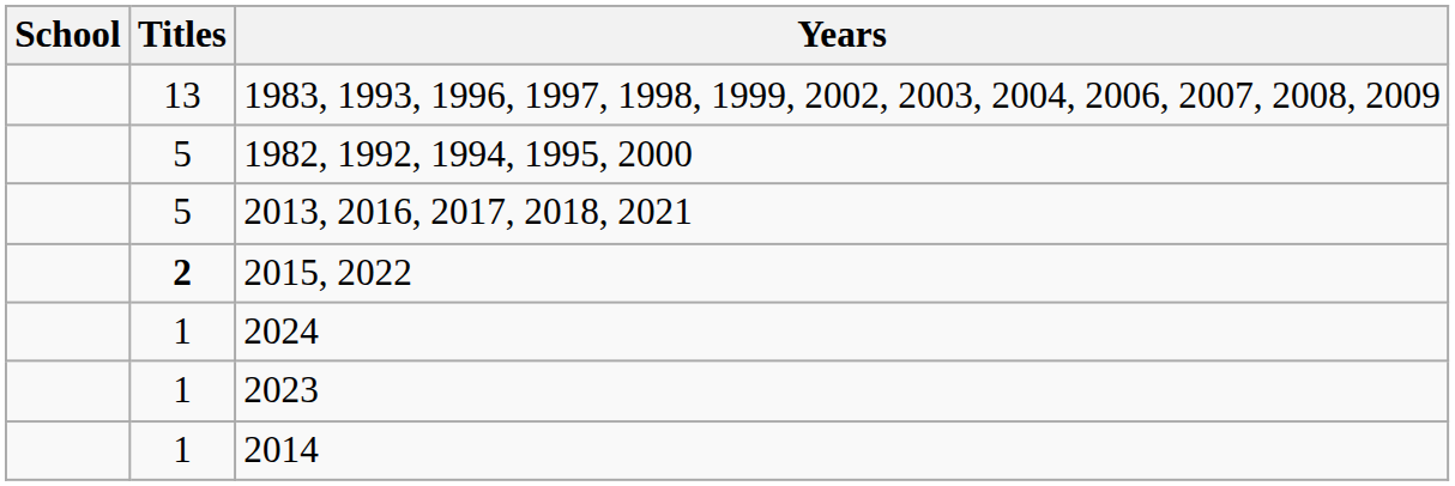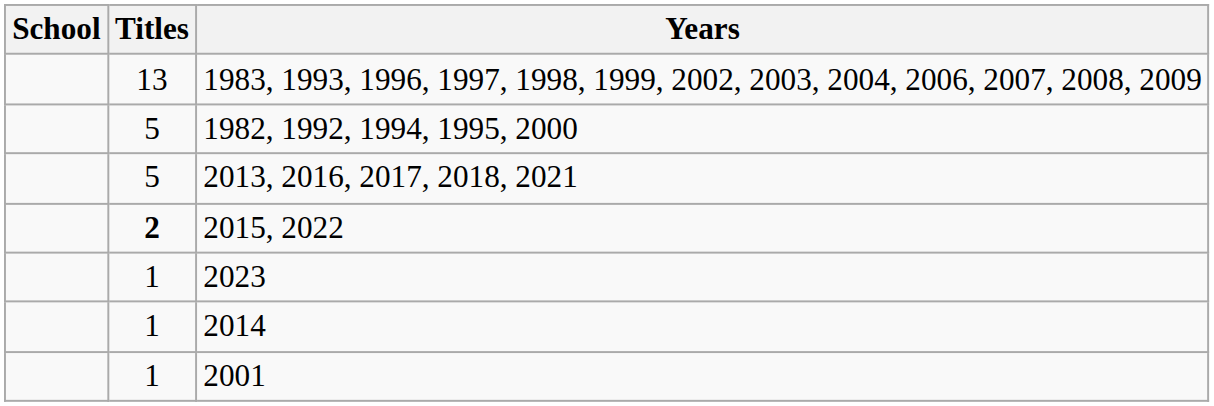 <table class="wikitable sortable" style=text-align:center>
 <tr>
 <th>School</th>
 <th>Titles</th>
 <th>Years</th>
 </tr>
 <tr>
 <td style=><strong></strong></td>
 <td>13</td>
 <td align=left>1983, 1993, 1996, 1997, 1998, 1999, 2002, 2003, 2004, 2006, 2007, 2008, 2009</td>
 </tr>
 <tr>
 <td style=><strong></strong></td>
 <td>5</td>
 <td align=left>1982, 1992, 1994, 1995, 2000</td>
 </tr>
 <tr>
 <td style=><strong></strong></td>
 <td>5</td>
 <td align=left>2013, 2016, 2017, 2018, 2021</td>
 </tr>
 <tr>
 <td style=><strong> </strong></td>
 <td><strong>2</strong></td>
 <td align=left>2015, 2022</td>
 </tr>
 <tr>
-<td style=><strong> </strong></td>
-<td>1</td>
-<td align=left>2024</td>
-</tr>
-<tr>
 <td style=><strong></strong></td>
 <td>1</td>
 <td align=left>2023</td>
 </tr>
 <tr>
 <td style=><strong></strong></td>
 <td>1</td>
 <td align=left>2014</td>
 </tr>
+<tr>
+<td style=><strong></strong></td>
+<td>1</td>
+<td align=left>2001</td>
+</tr>
 </table>
